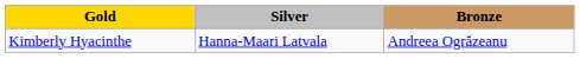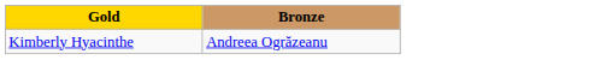 <table class="wikitable" style="text-align:left">
 <tr align="center">
 <td width=200 bgcolor=gold><strong>Gold</strong></td>
-<td width=200 bgcolor=silver><strong>Silver</strong></td>
 <td width=200 bgcolor=CC9966><strong>Bronze</strong></td>
 </tr>
 <tr>
 <td><a href='#'>Kimberly Hyacinthe</a><br><em></em></td>
-<td><a href='#'>Hanna-Maari Latvala</a><br><em></em></td>
 <td><a href='#'>Andreea Ogrăzeanu</a><br><em></em></td>
 </tr>
 </table>
